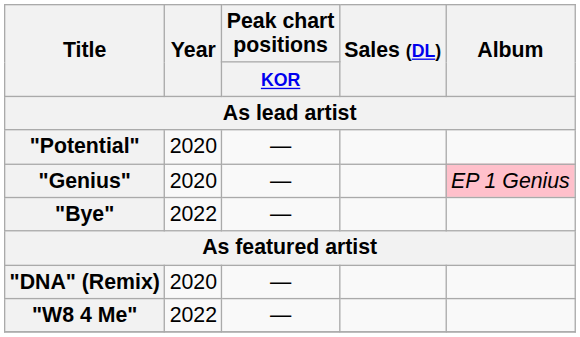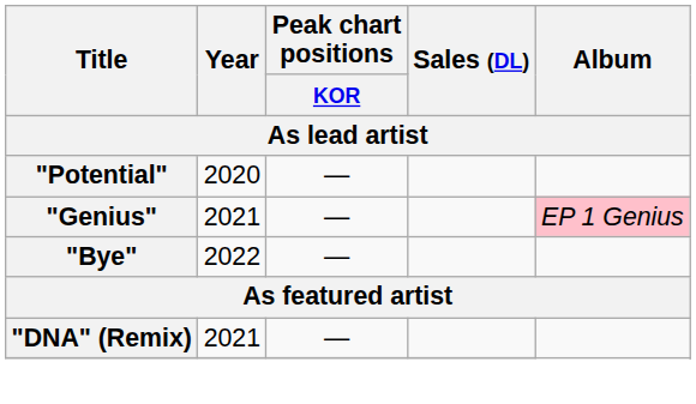 <table class="wikitable plainrowheaders" style="text-align:center;">
 <tr>
 <th rowspan="2" scope="col">Title</th>
 <th rowspan="2" scope="col">Year</th>
 <th colspan="1" scope="col">Peak chart <br> positions</th>
 <th rowspan="2" scope="col">Sales <small>(<a href='#'>DL</a>)</small></th>
 <th rowspan="2" scope="col">Album</th>
 </tr>
 <tr>
 <th><small><a href='#'>KOR</a></small></th>
 </tr>
 <tr>
 <th colspan="5">As lead artist</th>
 </tr>
 <tr>
 <th scope="row">"Potential"</th>
 <td>2020</td>
 <td>—</td>
 <td></td>
 <td></td>
 </tr>
 <tr>
 <th scope="row">"Genius"<br></th>
-<td>2020</td>
+<td>2021</td>
 <td>—</td>
 <td></td>
 <td style="background: pink;"><em>EP 1 Genius</em></td>
 </tr>
 <tr>
 <th scope="row">"Bye"</th>
 <td>2022</td>
 <td>—</td>
 <td></td>
 <td></td>
 </tr>
 <tr>
 <th colspan="5">As featured artist</th>
 </tr>
 <tr>
 <th scope="row">"DNA" (Remix)<br></th>
-<td>2020</td>
+<td>2021</td>
 <td>—</td>
-<td></td>
-</tr>
-<tr>
-<th scope="row">"W8 4 Me"<br></th>
-<td>2022</td>
-<td>—</td>
-<td></td>
 <td></td>
 </tr>
 <tr>
 </tr>
 </table>
